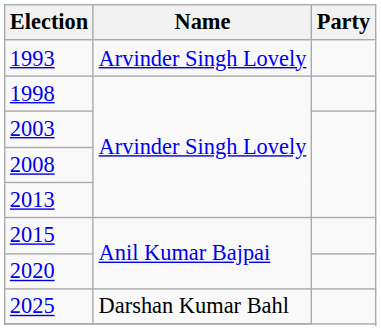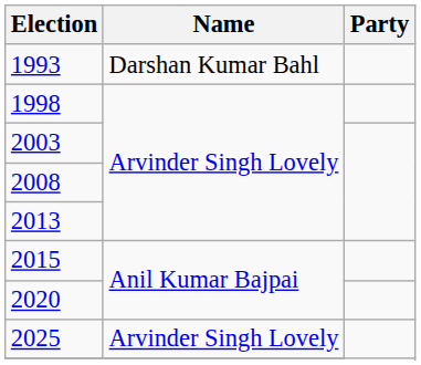 <table class="wikitable sortable">
 <tr>
 <th>Election</th>
 <th>Name</th>
 <th colspan=2>Party</th>
 </tr>
 <tr>
 <td><a href='#'>1993</a></td>
-<td><a href='#'>Arvinder Singh Lovely</a></td>
+<td>Darshan Kumar Bahl</td>
 <td></td>
 </tr>
 <tr>
 <td><a href='#'>1998</a></td>
 <td rowspan="4"><a href='#'>Arvinder Singh Lovely</a></td>
 <td></td>
 </tr>
 <tr>
 <td><a href='#'>2003</a></td>
 </tr>
 <tr>
 <td><a href='#'>2008</a></td>
 </tr>
 <tr>
 <td><a href='#'>2013</a></td>
 </tr>
 <tr>
 <td><a href='#'>2015</a></td>
 <td rowspan="2"><a href='#'>Anil Kumar Bajpai</a></td>
 <td></td>
 </tr>
 <tr>
 <td><a href='#'>2020</a></td>
 <td></td>
 </tr>
 <tr>
 <td><a href='#'>2025</a></td>
-<td>Darshan Kumar Bahl</td>
+<td><a href='#'>Arvinder Singh Lovely</a></td>
 </tr>
 <tr>
 </tr>
 </table>
